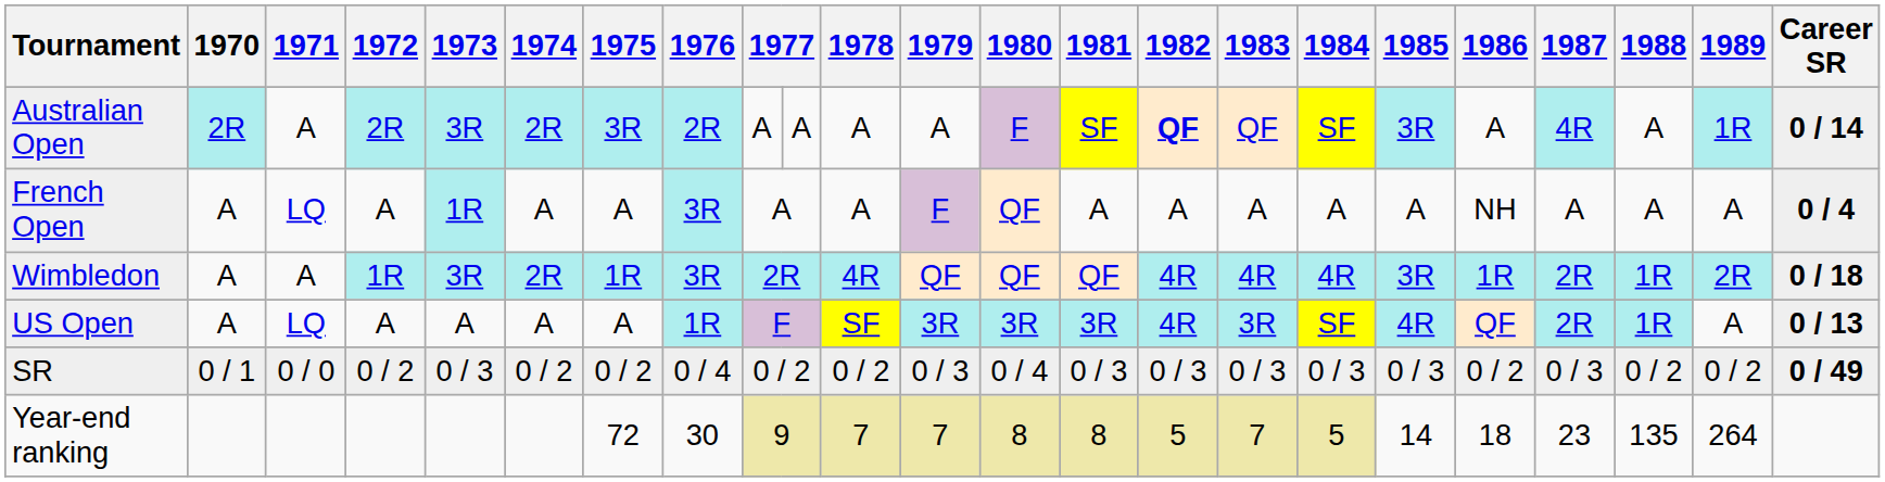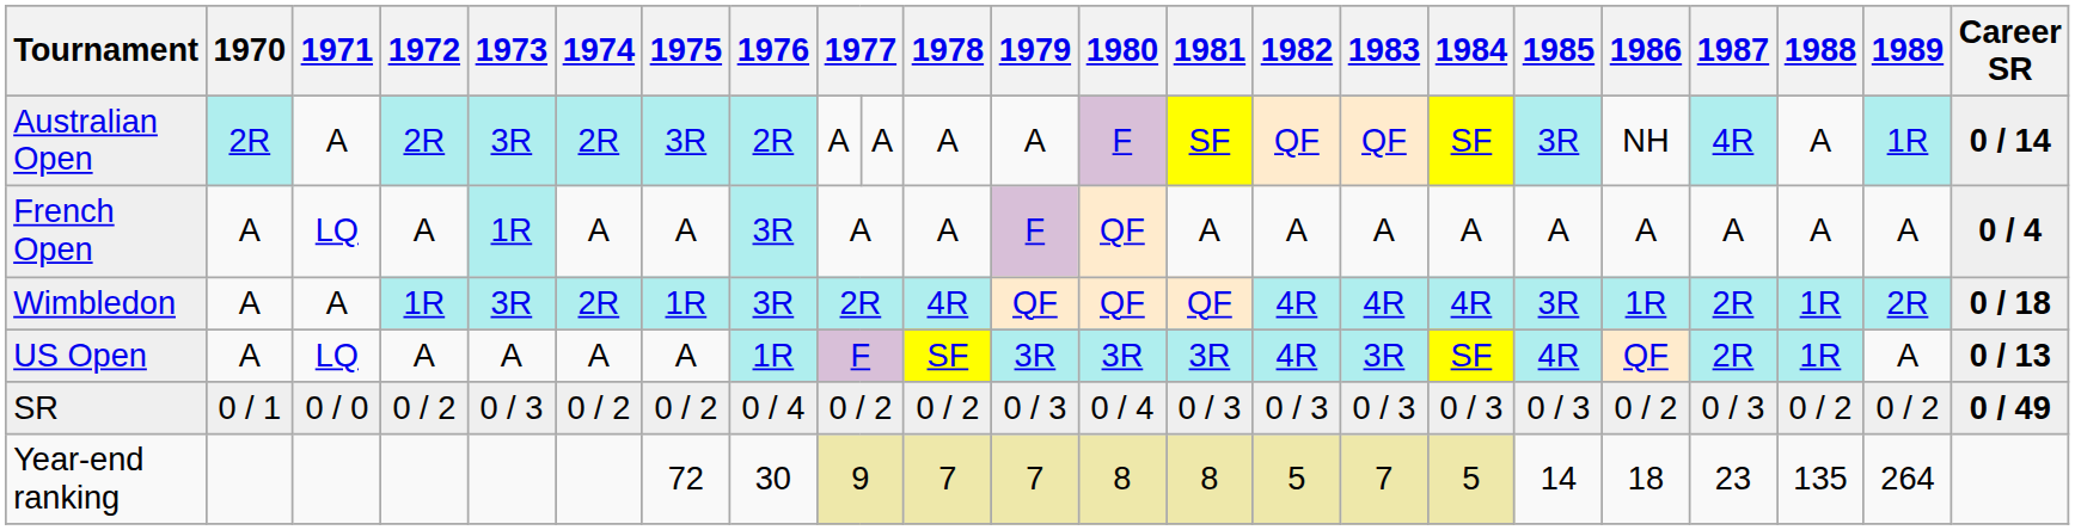 <table class="wikitable" style=font-size:97%>
 <tr bgcolor="#efefef">
 <th>Tournament</th>
 <th>1970</th>
 <th><a href='#'>1971</a></th>
 <th><a href='#'>1972</a></th>
 <th><a href='#'>1973</a></th>
 <th><a href='#'>1974</a></th>
 <th><a href='#'>1975</a></th>
 <th><a href='#'>1976</a></th>
 <th colspan="2"><a href='#'>1977</a></th>
 <th><a href='#'>1978</a></th>
 <th><a href='#'>1979</a></th>
 <th><a href='#'>1980</a></th>
 <th><a href='#'>1981</a></th>
 <th><a href='#'>1982</a></th>
 <th><a href='#'>1983</a></th>
 <th><a href='#'>1984</a></th>
 <th><a href='#'>1985</a></th>
 <th><a href='#'>1986</a></th>
 <th><a href='#'>1987</a></th>
 <th><a href='#'>1988</a></th>
 <th><a href='#'>1989</a></th>
 <th>Career SR</th>
 </tr>
 <tr>
 <td style="background:#EFEFEF;"><a href='#'>Australian Open</a></td>
 <td align="center" style="background:#afeeee;"><a href='#'>2R</a></td>
 <td align="center">A</td>
 <td align="center" style="background:#afeeee;"><a href='#'>2R</a></td>
 <td align="center" style="background:#afeeee;"><a href='#'>3R</a></td>
 <td align="center" style="background:#afeeee;"><a href='#'>2R</a></td>
 <td align="center" style="background:#afeeee;"><a href='#'>3R</a></td>
 <td align="center" style="background:#afeeee;"><a href='#'>2R</a></td>
 <td align="center">A</td>
 <td align="center">A</td>
 <td align="center">A</td>
 <td align="center">A</td>
 <td align="center" style="background:#D8BFD8;"><a href='#'>F</a></td>
 <td align="center" style="background:yellow;"><a href='#'>SF</a></td>
-<td align="center" style="background:#ffebcd;"><strong><a href='#'>QF</a></strong></td>
+<td align="center" style="background:#ffebcd;"><a href='#'>QF</a></td>
 <td align="center" style="background:#ffebcd;"><a href='#'>QF</a></td>
 <td align="center" style="background:yellow;"><a href='#'>SF</a></td>
 <td align="center" style="background:#afeeee;"><a href='#'>3R</a></td>
-<td align="center">A</td>
+<td align="center">NH</td>
 <td align="center" style="background:#afeeee;"><a href='#'>4R</a></td>
 <td align="center">A</td>
 <td align="center" style="background:#afeeee;"><a href='#'>1R</a></td>
 <td align="center" style="background:#EFEFEF;"><strong>0 / 14</strong></td>
 </tr>
 <tr>
 <td style="background:#EFEFEF;"><a href='#'>French Open</a></td>
 <td align="center">A</td>
 <td align="center"><a href='#'>LQ</a></td>
 <td align="center">A</td>
 <td align="center" style="background:#afeeee;"><a href='#'>1R</a></td>
 <td align="center">A</td>
 <td align="center">A</td>
 <td align="center" style="background:#afeeee;"><a href='#'>3R</a></td>
 <td colspan="2" align="center">A</td>
 <td align="center">A</td>
 <td align="center" style="background:#D8BFD8;"><a href='#'>F</a></td>
 <td align="center" style="background:#ffebcd;"><a href='#'>QF</a></td>
 <td align="center">A</td>
 <td align="center">A</td>
 <td align="center">A</td>
 <td align="center">A</td>
 <td align="center">A</td>
-<td align="center">NH</td>
+<td align="center">A</td>
 <td align="center">A</td>
 <td align="center">A</td>
 <td align="center">A</td>
 <td align="center" style="background:#EFEFEF;"><strong>0 / 4</strong></td>
 </tr>
 <tr>
 <td style="background:#EFEFEF;"><a href='#'>Wimbledon</a></td>
 <td align="center">A</td>
 <td align="center">A</td>
 <td align="center" style="background:#afeeee;"><a href='#'>1R</a></td>
 <td align="center" style="background:#afeeee;"><a href='#'>3R</a></td>
 <td align="center" style="background:#afeeee;"><a href='#'>2R</a></td>
 <td align="center" style="background:#afeeee;"><a href='#'>1R</a></td>
 <td align="center" style="background:#afeeee;"><a href='#'>3R</a></td>
 <td colspan="2" align="center" style="background:#afeeee;"><a href='#'>2R</a></td>
 <td align="center" style="background:#afeeee;"><a href='#'>4R</a></td>
 <td align="center" style="background:#ffebcd;"><a href='#'>QF</a></td>
 <td align="center" style="background:#ffebcd;"><a href='#'>QF</a></td>
 <td align="center" style="background:#ffebcd;"><a href='#'>QF</a></td>
 <td align="center" style="background:#afeeee;"><a href='#'>4R</a></td>
 <td align="center" style="background:#afeeee;"><a href='#'>4R</a></td>
 <td align="center" style="background:#afeeee;"><a href='#'>4R</a></td>
 <td align="center" style="background:#afeeee;"><a href='#'>3R</a></td>
 <td align="center" style="background:#afeeee;"><a href='#'>1R</a></td>
 <td align="center" style="background:#afeeee;"><a href='#'>2R</a></td>
 <td align="center" style="background:#afeeee;"><a href='#'>1R</a></td>
 <td align="center" style="background:#afeeee;"><a href='#'>2R</a></td>
 <td align="center" style="background:#EFEFEF;"><strong>0 / 18</strong></td>
 </tr>
 <tr>
 <td style="background:#EFEFEF;"><a href='#'>US Open</a></td>
 <td align="center">A</td>
 <td align="center"><a href='#'>LQ</a></td>
 <td align="center">A</td>
 <td align="center">A</td>
 <td align="center">A</td>
 <td align="center">A</td>
 <td align="center" style="background:#afeeee;"><a href='#'>1R</a></td>
 <td colspan="2" align="center" style="background:#D8BFD8;"><a href='#'>F</a></td>
 <td align="center" style="background:yellow;"><a href='#'>SF</a></td>
 <td align="center" style="background:#afeeee;"><a href='#'>3R</a></td>
 <td align="center" style="background:#afeeee;"><a href='#'>3R</a></td>
 <td align="center" style="background:#afeeee;"><a href='#'>3R</a></td>
 <td align="center" style="background:#afeeee;"><a href='#'>4R</a></td>
 <td align="center" style="background:#afeeee;"><a href='#'>3R</a></td>
 <td align="center" style="background:yellow;"><a href='#'>SF</a></td>
 <td align="center" style="background:#afeeee;"><a href='#'>4R</a></td>
 <td align="center" style="background:#ffebcd;"><a href='#'>QF</a></td>
 <td align="center" style="background:#afeeee;"><a href='#'>2R</a></td>
 <td align="center" style="background:#afeeee;"><a href='#'>1R</a></td>
 <td align="center">A</td>
 <td align="center" style="background:#EFEFEF;"><strong>0 / 13</strong></td>
 </tr>
 <tr>
 <td style="background:#EFEFEF;">SR</td>
 <td align="center" style="background:#EFEFEF;">0 / 1</td>
 <td align="center" style="background:#EFEFEF;">0 / 0</td>
 <td align="center" style="background:#EFEFEF;">0 / 2</td>
 <td align="center" style="background:#EFEFEF;">0 / 3</td>
 <td align="center" style="background:#EFEFEF;">0 / 2</td>
 <td align="center" style="background:#EFEFEF;">0 / 2</td>
 <td align="center" style="background:#EFEFEF;">0 / 4</td>
 <td colspan="2" align="center" style="background:#EFEFEF;">0 / 2</td>
 <td align="center" style="background:#EFEFEF;">0 / 2</td>
 <td align="center" style="background:#EFEFEF;">0 / 3</td>
 <td align="center" style="background:#EFEFEF;">0 / 4</td>
 <td align="center" style="background:#EFEFEF;">0 / 3</td>
 <td align="center" style="background:#EFEFEF;">0 / 3</td>
 <td align="center" style="background:#EFEFEF;">0 / 3</td>
 <td align="center" style="background:#EFEFEF;">0 / 3</td>
 <td align="center" style="background:#EFEFEF;">0 / 3</td>
 <td align="center" style="background:#EFEFEF;">0 / 2</td>
 <td align="center" style="background:#EFEFEF;">0 / 3</td>
 <td align="center" style="background:#EFEFEF;">0 / 2</td>
 <td align="center" style="background:#EFEFEF;">0 / 2</td>
 <td align="center" style="background:#EFEFEF;"><strong>0 / 49</strong></td>
 </tr>
 <tr>
 <td align=left>Year-end ranking</td>
 <td align="center"></td>
 <td align="center"></td>
 <td align="center"></td>
 <td align="center"></td>
 <td align="center"></td>
 <td align="center">72</td>
 <td align="center">30</td>
 <td colspan="2" align="center" bgcolor=EEE8AA>9</td>
 <td align="center" bgcolor=EEE8AA>7</td>
 <td align="center" bgcolor=EEE8AA>7</td>
 <td align="center" bgcolor=EEE8AA>8</td>
 <td align="center" bgcolor=EEE8AA>8</td>
 <td align="center" bgcolor=EEE8AA>5</td>
 <td align="center" bgcolor=EEE8AA>7</td>
 <td align="center" bgcolor=EEE8AA>5</td>
 <td align="center">14</td>
 <td align="center">18</td>
 <td align="center">23</td>
 <td align="center">135</td>
 <td align="center">264</td>
 </tr>
 </table>
